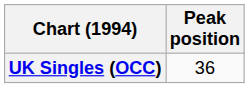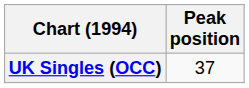 <table class="wikitable plainrowheaders">
 <tr>
 <th>Chart (1994)</th>
 <th>Peak<br>position</th>
 </tr>
 <tr>
 <th scope="row"><a href='#'>UK Singles</a> (<a href='#'>OCC</a>)</th>
-<td align="center">36</td>
+<td align="center">37</td>
 </tr>
 </table>
